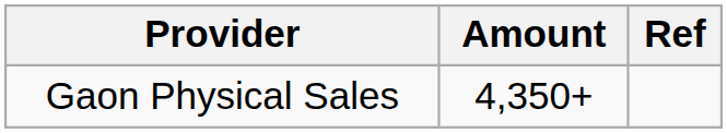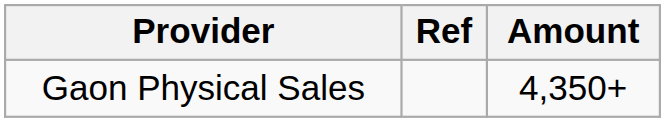 <table class="wikitable" style="text-align: center; width: 300px;">
 <tr>
 <th>Provider</th>
+<th>Ref</th>
 <th>Amount</th>
-<th>Ref</th>
 </tr>
 <tr>
 <td>Gaon Physical Sales</td>
+<td></td>
 <td>4,350+</td>
-<td></td>
 </tr>
 </table>
